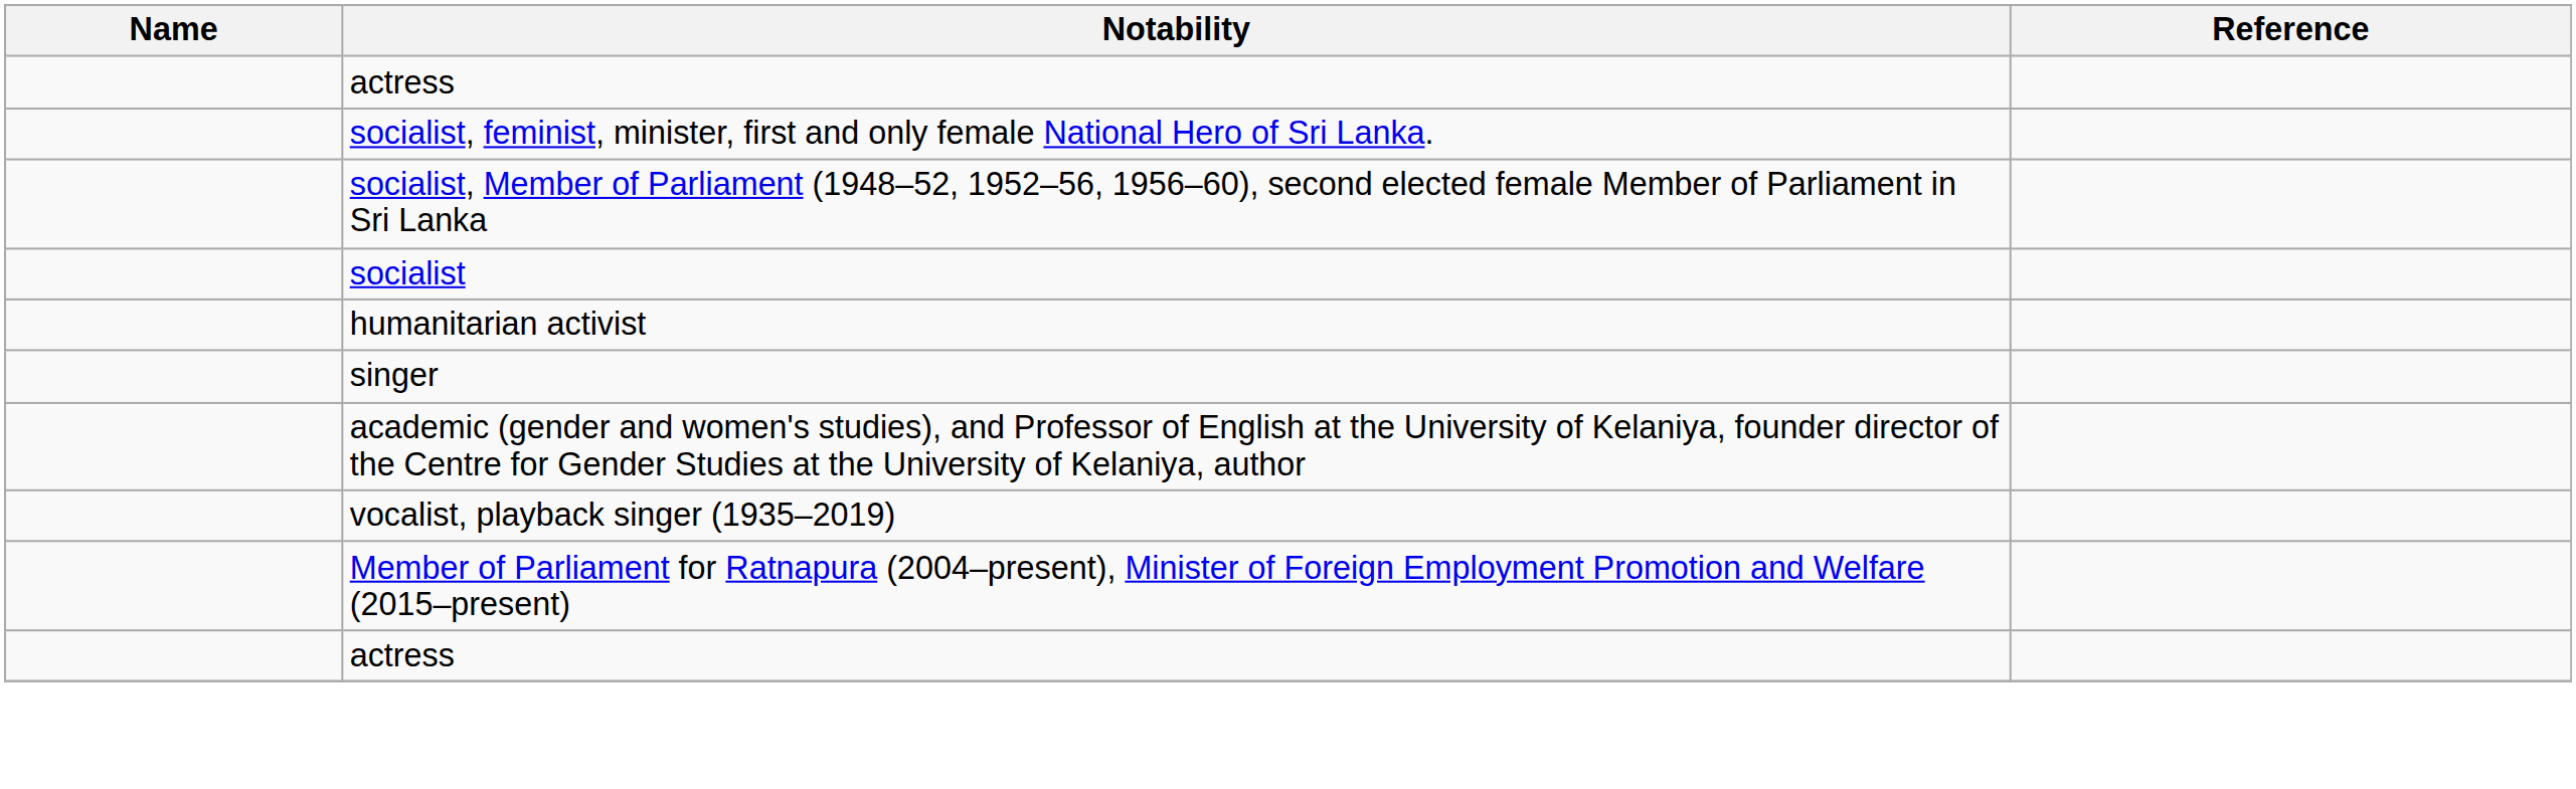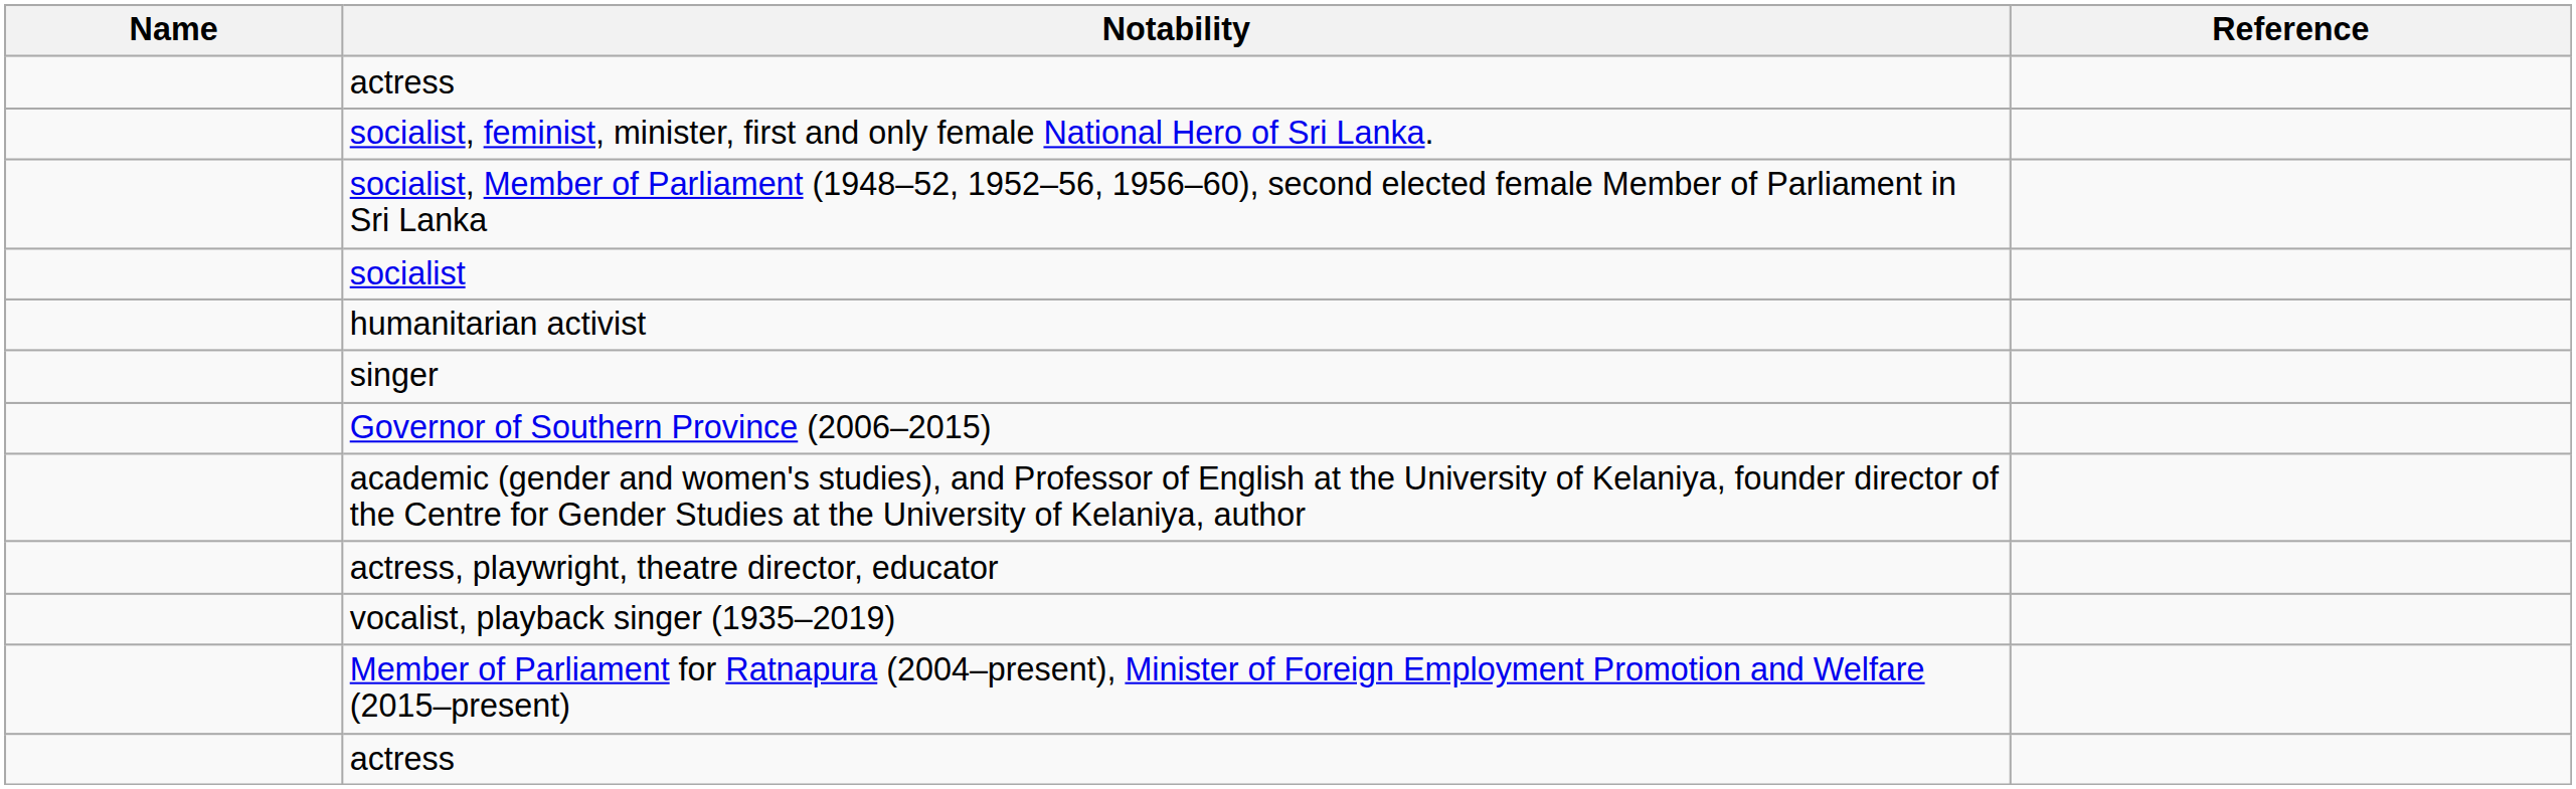 <table class="wikitable sortable" style="width:100%">
 <tr>
 <th style="width:*;">Name</th>
 <th style="width:65%;" class="unsortable">Notability</th>
 <th style="width:*;" class="unsortable">Reference</th>
 </tr>
 <tr>
 <td></td>
 <td>actress</td>
 <td style="text-align:center;"></td>
 </tr>
 <tr>
 <td></td>
 <td><a href='#'>socialist</a>, <a href='#'>feminist</a>, minister, first and only female <a href='#'>National Hero of Sri Lanka</a>.</td>
 <td style="text-align:center;"></td>
 </tr>
 <tr>
 <td></td>
 <td><a href='#'>socialist</a>, <a href='#'>Member of Parliament</a> (1948–52, 1952–56, 1956–60), second elected female Member of Parliament in Sri Lanka</td>
 <td style="text-align:center;"></td>
 </tr>
 <tr>
 <td></td>
 <td><a href='#'>socialist</a></td>
 <td style="text-align:center;"></td>
 </tr>
 <tr>
 <td></td>
 <td>humanitarian activist</td>
 <td style="text-align:center;"></td>
 </tr>
 <tr>
 <td></td>
 <td>singer</td>
 <td style="text-align:center;"></td>
 </tr>
 <tr>
 <td></td>
+<td><a href='#'>Governor of Southern Province</a> (2006–2015)</td>
+<td style="text-align:center;"></td>
+</tr>
+<tr>
+<td></td>
 <td>academic (gender and women's studies), and Professor of English at the University of Kelaniya, founder director of the Centre for Gender Studies at the University of Kelaniya, author</td>
+<td style="text-align:center;"></td>
+</tr>
+<tr>
+<td></td>
+<td>actress, playwright, theatre director, educator</td>
 <td style="text-align:center;"></td>
 </tr>
 <tr>
 <td></td>
 <td>vocalist, playback singer (1935–2019)</td>
 <td style="text-align:center;"></td>
 </tr>
 <tr>
 <td></td>
 <td><a href='#'>Member of Parliament</a> for <a href='#'>Ratnapura</a> (2004–present), <a href='#'>Minister of Foreign Employment Promotion and Welfare</a> (2015–present)</td>
 <td style="text-align:center;"></td>
 </tr>
 <tr>
 <td></td>
 <td>actress</td>
 <td style="text-align:center;"></td>
 </tr>
 <tr>
 </tr>
 </table>
